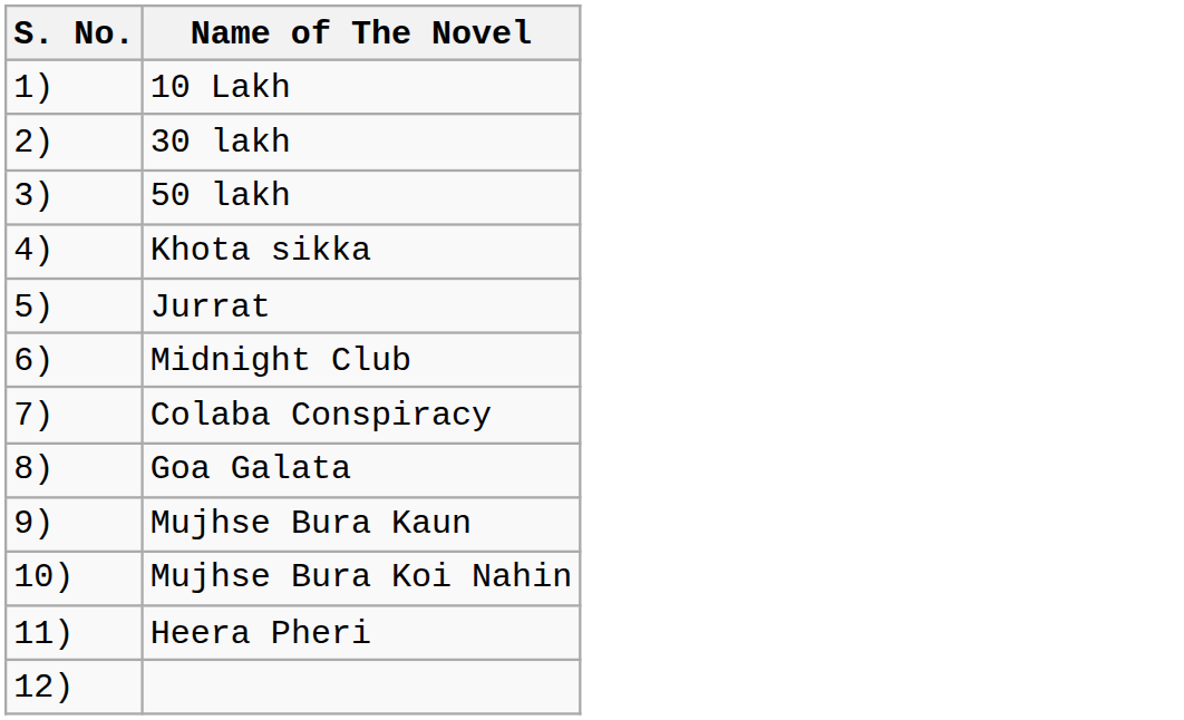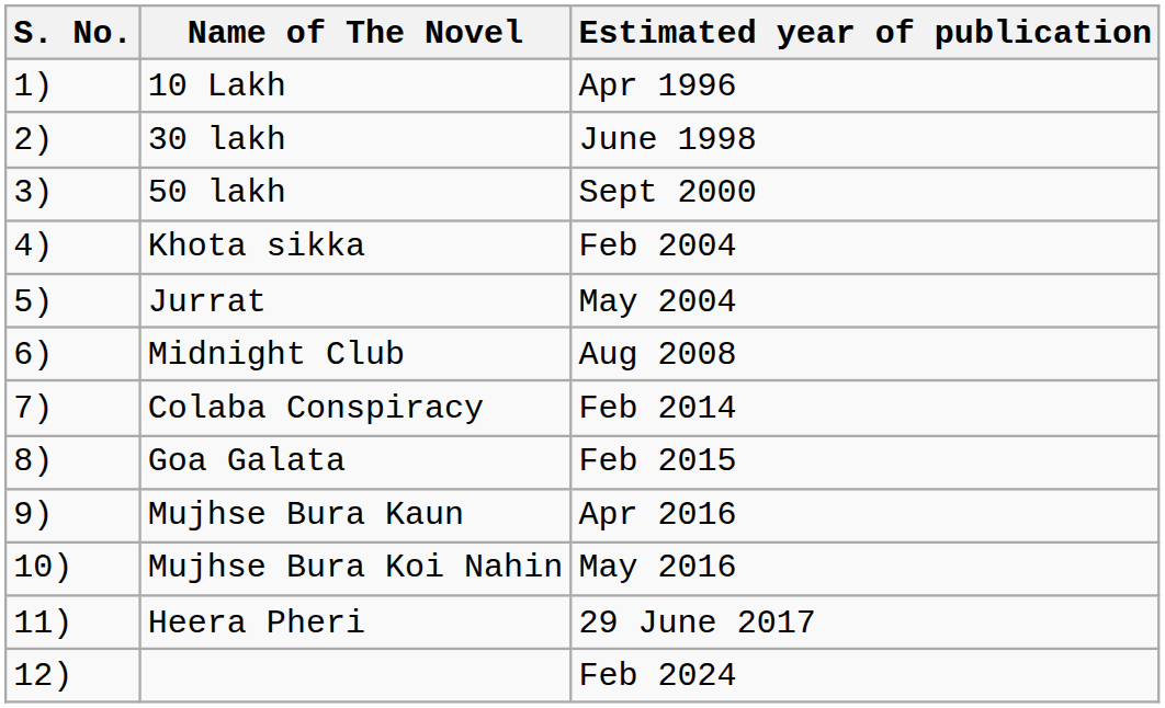 <table class="wikitable">
 <tr>
 <th>S. No.</th>
 <th>Name of The Novel</th>
+<th>Estimated year of publication</th>
 </tr>
 <tr>
 <td>1)</td>
 <td>10 Lakh</td>
+<td>Apr 1996</td>
 </tr>
 <tr>
 <td>2)</td>
 <td>30 lakh</td>
+<td>June 1998</td>
 </tr>
 <tr>
 <td>3)</td>
 <td>50 lakh</td>
+<td>Sept 2000</td>
 </tr>
 <tr>
 <td>4)</td>
 <td>Khota sikka</td>
+<td>Feb 2004</td>
 </tr>
 <tr>
 <td>5)</td>
 <td>Jurrat</td>
+<td>May 2004</td>
 </tr>
 <tr>
 <td>6)</td>
 <td>Midnight Club</td>
+<td>Aug 2008</td>
 </tr>
 <tr>
 <td>7)</td>
 <td>Colaba Conspiracy</td>
+<td>Feb 2014</td>
 </tr>
 <tr>
 <td>8)</td>
 <td>Goa Galata</td>
+<td>Feb 2015</td>
 </tr>
 <tr>
 <td>9)</td>
 <td>Mujhse Bura Kaun</td>
+<td>Apr 2016</td>
 </tr>
 <tr>
 <td>10)</td>
 <td>Mujhse Bura Koi Nahin</td>
+<td>May 2016</td>
 </tr>
 <tr>
 <td>11)</td>
 <td>Heera Pheri</td>
+<td>29 June 2017</td>
 </tr>
 <tr>
 <td>12)</td>
 <td></td>
+<td>Feb 2024</td>
 </tr>
 </table>
